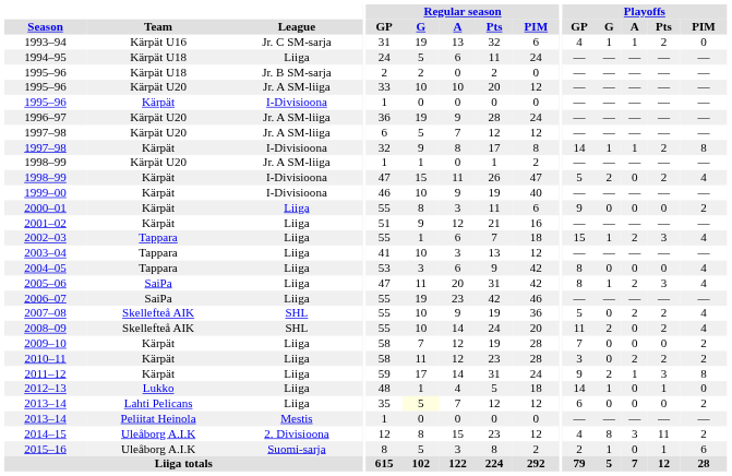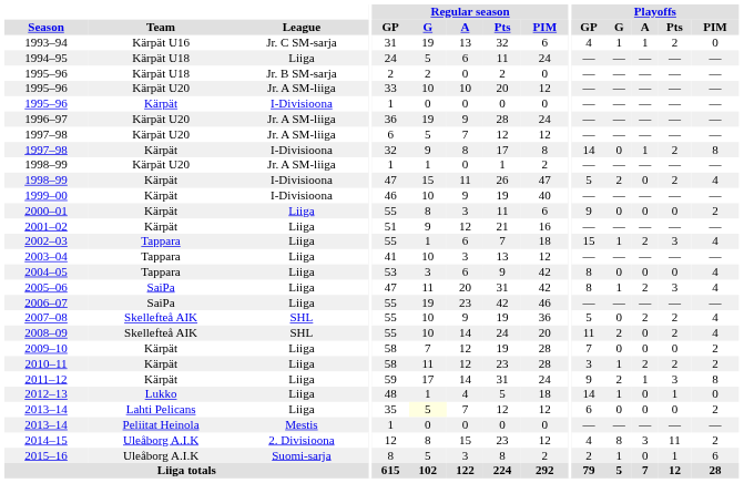 <table border="0" cellpadding="1" cellspacing="0" style="text-align:center; width:60em">
 <tr bgcolor="#e0e0e0">
 <th colspan="3" bgcolor="#ffffff"></th>
 <th rowspan="99" bgcolor="#ffffff"></th>
 <th colspan="5"><a href='#'>Regular season</a></th>
 <th rowspan="99" bgcolor="#ffffff"></th>
 <th colspan="5"><a href='#'>Playoffs</a></th>
 </tr>
 <tr bgcolor="#e0e0e0">
 <th><a href='#'>Season</a></th>
 <th>Team</th>
 <th>League</th>
 <th>GP</th>
 <th><a href='#'>G</a></th>
 <th><a href='#'>A</a></th>
 <th><a href='#'>Pts</a></th>
 <th><a href='#'>PIM</a></th>
 <th>GP</th>
 <th>G</th>
 <th>A</th>
 <th>Pts</th>
 <th>PIM</th>
 </tr>
 <tr>
 <td>1993–94</td>
 <td>Kärpät U16</td>
 <td>Jr. C SM-sarja</td>
 <td>31</td>
 <td>19</td>
 <td>13</td>
 <td>32</td>
 <td>6</td>
 <td>4</td>
 <td>1</td>
 <td>1</td>
 <td>2</td>
 <td>0</td>
 </tr>
 <tr bgcolor="#f0f0f0">
 <td>1994–95</td>
 <td>Kärpät U18</td>
 <td>Liiga</td>
 <td>24</td>
 <td>5</td>
 <td>6</td>
 <td>11</td>
 <td>24</td>
 <td>—</td>
 <td>—</td>
 <td>—</td>
 <td>—</td>
 <td>—</td>
 </tr>
 <tr>
 <td>1995–96</td>
 <td>Kärpät U18</td>
 <td>Jr. B SM-sarja</td>
 <td>2</td>
 <td>2</td>
 <td>0</td>
 <td>2</td>
 <td>0</td>
 <td>—</td>
 <td>—</td>
 <td>—</td>
 <td>—</td>
 <td>—</td>
 </tr>
 <tr bgcolor="#f0f0f0">
 <td>1995–96</td>
 <td>Kärpät U20</td>
 <td>Jr. A SM-liiga</td>
 <td>33</td>
 <td>10</td>
 <td>10</td>
 <td>20</td>
 <td>12</td>
 <td>—</td>
 <td>—</td>
 <td>—</td>
 <td>—</td>
 <td>—</td>
 </tr>
 <tr>
 <td><a href='#'>1995–96</a></td>
 <td><a href='#'>Kärpät</a></td>
 <td><a href='#'>I-Divisioona</a></td>
 <td>1</td>
 <td>0</td>
 <td>0</td>
 <td>0</td>
 <td>0</td>
 <td>—</td>
 <td>—</td>
 <td>—</td>
 <td>—</td>
 <td>—</td>
 </tr>
 <tr bgcolor="#f0f0f0">
 <td>1996–97</td>
 <td>Kärpät U20</td>
 <td>Jr. A SM-liiga</td>
 <td>36</td>
 <td>19</td>
 <td>9</td>
 <td>28</td>
 <td>24</td>
 <td>—</td>
 <td>—</td>
 <td>—</td>
 <td>—</td>
 <td>—</td>
 </tr>
 <tr>
 <td>1997–98</td>
 <td>Kärpät U20</td>
 <td>Jr. A SM-liiga</td>
 <td>6</td>
 <td>5</td>
 <td>7</td>
 <td>12</td>
 <td>12</td>
 <td>—</td>
 <td>—</td>
 <td>—</td>
 <td>—</td>
 <td>—</td>
 </tr>
 <tr bgcolor="#f0f0f0">
 <td><a href='#'>1997–98</a></td>
 <td>Kärpät</td>
 <td>I-Divisioona</td>
 <td>32</td>
 <td>9</td>
 <td>8</td>
 <td>17</td>
 <td>8</td>
 <td>14</td>
-<td>1</td>
+<td>0</td>
 <td>1</td>
 <td>2</td>
 <td>8</td>
 </tr>
 <tr>
 <td>1998–99</td>
 <td>Kärpät U20</td>
 <td>Jr. A SM-liiga</td>
 <td>1</td>
 <td>1</td>
 <td>0</td>
 <td>1</td>
 <td>2</td>
 <td>—</td>
 <td>—</td>
 <td>—</td>
 <td>—</td>
 <td>—</td>
 </tr>
 <tr bgcolor="#f0f0f0">
 <td><a href='#'>1998–99</a></td>
 <td>Kärpät</td>
 <td>I-Divisioona</td>
 <td>47</td>
 <td>15</td>
 <td>11</td>
 <td>26</td>
 <td>47</td>
 <td>5</td>
 <td>2</td>
 <td>0</td>
 <td>2</td>
 <td>4</td>
 </tr>
 <tr>
 <td><a href='#'>1999–00</a></td>
 <td>Kärpät</td>
 <td>I-Divisioona</td>
 <td>46</td>
 <td>10</td>
 <td>9</td>
 <td>19</td>
 <td>40</td>
 <td>—</td>
 <td>—</td>
 <td>—</td>
 <td>—</td>
 <td>—</td>
 </tr>
 <tr bgcolor="#f0f0f0">
 <td><a href='#'>2000–01</a></td>
 <td>Kärpät</td>
 <td><a href='#'>Liiga</a></td>
 <td>55</td>
 <td>8</td>
 <td>3</td>
 <td>11</td>
 <td>6</td>
 <td>9</td>
 <td>0</td>
 <td>0</td>
 <td>0</td>
 <td>2</td>
 </tr>
 <tr>
 <td><a href='#'>2001–02</a></td>
 <td>Kärpät</td>
 <td>Liiga</td>
 <td>51</td>
 <td>9</td>
 <td>12</td>
 <td>21</td>
 <td>16</td>
 <td>—</td>
 <td>—</td>
 <td>—</td>
 <td>—</td>
 <td>—</td>
 </tr>
 <tr bgcolor="#f0f0f0">
 <td><a href='#'>2002–03</a></td>
 <td><a href='#'>Tappara</a></td>
 <td>Liiga</td>
 <td>55</td>
 <td>1</td>
 <td>6</td>
 <td>7</td>
 <td>18</td>
 <td>15</td>
 <td>1</td>
 <td>2</td>
 <td>3</td>
 <td>4</td>
 </tr>
 <tr>
 <td><a href='#'>2003–04</a></td>
 <td>Tappara</td>
 <td>Liiga</td>
 <td>41</td>
 <td>10</td>
 <td>3</td>
 <td>13</td>
 <td>12</td>
 <td>—</td>
 <td>—</td>
 <td>—</td>
 <td>—</td>
 <td>—</td>
 </tr>
 <tr bgcolor="#f0f0f0">
 <td><a href='#'>2004–05</a></td>
 <td>Tappara</td>
 <td>Liiga</td>
 <td>53</td>
 <td>3</td>
 <td>6</td>
 <td>9</td>
 <td>42</td>
 <td>8</td>
 <td>0</td>
 <td>0</td>
 <td>0</td>
 <td>4</td>
 </tr>
 <tr>
 <td><a href='#'>2005–06</a></td>
 <td><a href='#'>SaiPa</a></td>
 <td>Liiga</td>
 <td>47</td>
 <td>11</td>
 <td>20</td>
 <td>31</td>
 <td>42</td>
 <td>8</td>
 <td>1</td>
 <td>2</td>
 <td>3</td>
 <td>4</td>
 </tr>
 <tr bgcolor="#f0f0f0">
 <td><a href='#'>2006–07</a></td>
 <td>SaiPa</td>
 <td>Liiga</td>
 <td>55</td>
 <td>19</td>
 <td>23</td>
 <td>42</td>
 <td>46</td>
 <td>—</td>
 <td>—</td>
 <td>—</td>
 <td>—</td>
 <td>—</td>
 </tr>
 <tr>
 <td><a href='#'>2007–08</a></td>
 <td><a href='#'>Skellefteå AIK</a></td>
 <td><a href='#'>SHL</a></td>
 <td>55</td>
 <td>10</td>
 <td>9</td>
 <td>19</td>
 <td>36</td>
 <td>5</td>
 <td>0</td>
 <td>2</td>
 <td>2</td>
 <td>4</td>
 </tr>
 <tr bgcolor="#f0f0f0">
 <td><a href='#'>2008–09</a></td>
 <td>Skellefteå AIK</td>
 <td>SHL</td>
 <td>55</td>
 <td>10</td>
 <td>14</td>
 <td>24</td>
 <td>20</td>
 <td>11</td>
 <td>2</td>
 <td>0</td>
 <td>2</td>
 <td>4</td>
 </tr>
 <tr>
 <td><a href='#'>2009–10</a></td>
 <td>Kärpät</td>
 <td>Liiga</td>
 <td>58</td>
 <td>7</td>
 <td>12</td>
 <td>19</td>
 <td>28</td>
 <td>7</td>
 <td>0</td>
 <td>0</td>
 <td>0</td>
 <td>2</td>
 </tr>
 <tr bgcolor="#f0f0f0">
 <td><a href='#'>2010–11</a></td>
 <td>Kärpät</td>
 <td>Liiga</td>
 <td>58</td>
 <td>11</td>
 <td>12</td>
 <td>23</td>
 <td>28</td>
 <td>3</td>
-<td>0</td>
+<td>1</td>
 <td>2</td>
 <td>2</td>
 <td>2</td>
 </tr>
 <tr>
 <td><a href='#'>2011–12</a></td>
 <td>Kärpät</td>
 <td>Liiga</td>
 <td>59</td>
 <td>17</td>
 <td>14</td>
 <td>31</td>
 <td>24</td>
 <td>9</td>
 <td>2</td>
 <td>1</td>
 <td>3</td>
 <td>8</td>
 </tr>
 <tr bgcolor="#f0f0f0">
 <td><a href='#'>2012–13</a></td>
 <td><a href='#'>Lukko</a></td>
 <td>Liiga</td>
 <td>48</td>
 <td>1</td>
 <td>4</td>
 <td>5</td>
 <td>18</td>
 <td>14</td>
 <td>1</td>
 <td>0</td>
 <td>1</td>
 <td>0</td>
 </tr>
 <tr>
 <td><a href='#'>2013–14</a></td>
 <td><a href='#'>Lahti Pelicans</a></td>
 <td>Liiga</td>
 <td>35</td>
 <td style="background: lightyellow;">5</td>
 <td>7</td>
 <td>12</td>
 <td>12</td>
 <td>6</td>
 <td>0</td>
 <td>0</td>
 <td>0</td>
 <td>2</td>
 </tr>
 <tr bgcolor="#f0f0f0">
 <td><a href='#'>2013–14</a></td>
 <td><a href='#'>Peliitat Heinola</a></td>
 <td><a href='#'>Mestis</a></td>
 <td>1</td>
 <td>0</td>
 <td>0</td>
 <td>0</td>
 <td>0</td>
 <td>—</td>
 <td>—</td>
 <td>—</td>
 <td>—</td>
 <td>—</td>
 </tr>
 <tr>
 <td><a href='#'>2014–15</a></td>
 <td><a href='#'>Uleåborg A.I.K</a></td>
 <td><a href='#'>2. Divisioona</a></td>
 <td>12</td>
 <td>8</td>
 <td>15</td>
 <td>23</td>
 <td>12</td>
 <td>4</td>
 <td>8</td>
 <td>3</td>
 <td>11</td>
 <td>2</td>
 </tr>
 <tr bgcolor="#f0f0f0">
 <td><a href='#'>2015–16</a></td>
 <td>Uleåborg A.I.K</td>
 <td><a href='#'>Suomi-sarja</a></td>
 <td>8</td>
 <td>5</td>
 <td>3</td>
 <td>8</td>
 <td>2</td>
 <td>2</td>
 <td>1</td>
 <td>0</td>
 <td>1</td>
 <td>6</td>
 </tr>
 <tr>
 </tr>
 <tr ALIGN="center" bgcolor="#e0e0e0">
 <th colspan="3">Liiga totals</th>
 <th ALIGN="center">615</th>
 <th ALIGN="center">102</th>
 <th ALIGN="center">122</th>
 <th ALIGN="center">224</th>
 <th ALIGN="center">292</th>
 <th ALIGN="center">79</th>
 <th ALIGN="center">5</th>
 <th ALIGN="center">7</th>
 <th ALIGN="center">12</th>
 <th ALIGN="center">28</th>
 </tr>
 </table>
